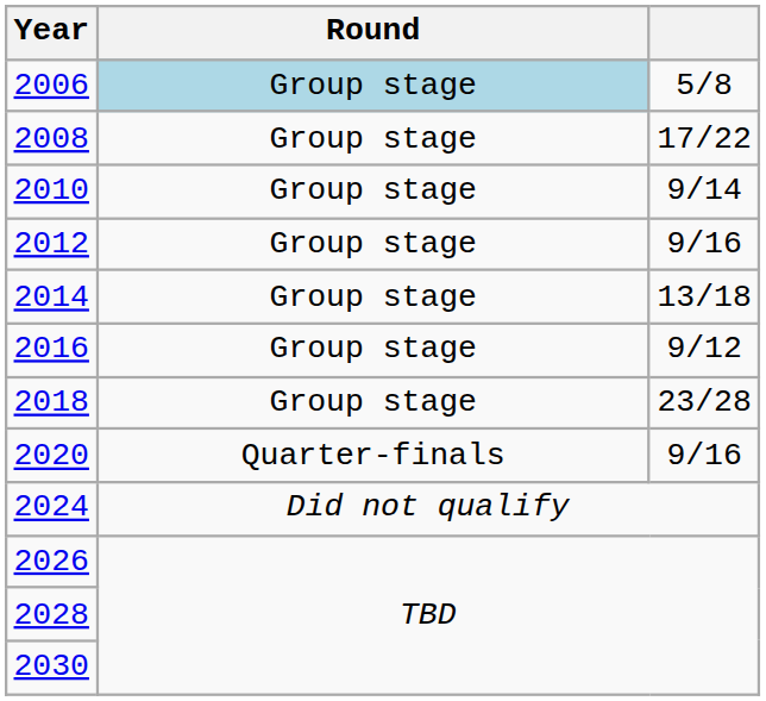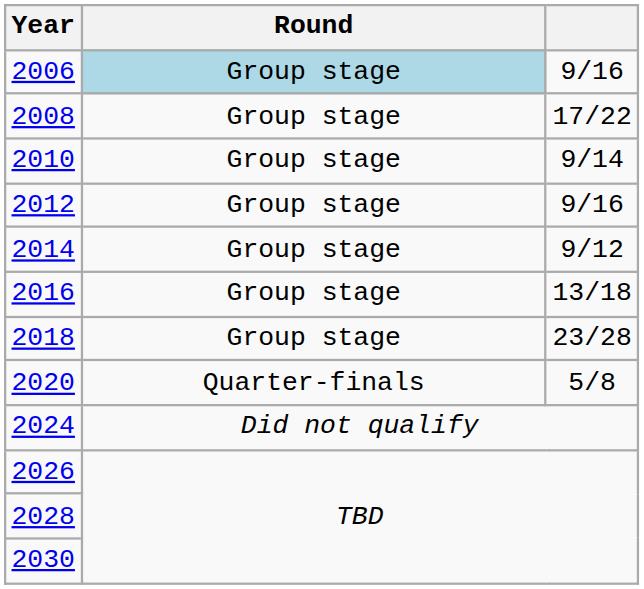 <table class="wikitable" style="text-align: center; font-size:90%">
 <tr>
 <th>Year</th>
 <th style="width:200px">Round</th>
 <th></th>
 </tr>
 <tr>
 <td><a href='#'>2006</a></td>
 <td style="background: lightblue;">Group stage</td>
-<td>5/8</td>
+<td>9/16</td>
 </tr>
 <tr>
 <td><a href='#'>2008</a></td>
 <td>Group stage</td>
 <td>17/22</td>
 </tr>
 <tr>
 <td><a href='#'>2010</a></td>
 <td>Group stage</td>
 <td>9/14</td>
 </tr>
 <tr>
 <td><a href='#'>2012</a></td>
 <td>Group stage</td>
 <td>9/16</td>
 </tr>
 <tr>
 <td><a href='#'>2014</a></td>
 <td>Group stage</td>
-<td>13/18</td>
+<td>9/12</td>
 </tr>
 <tr>
 <td><a href='#'>2016</a></td>
 <td>Group stage</td>
-<td>9/12</td>
+<td>13/18</td>
 </tr>
 <tr>
 <td><a href='#'>2018</a></td>
 <td>Group stage</td>
 <td>23/28</td>
 </tr>
 <tr>
 <td><a href='#'>2020</a></td>
 <td>Quarter-finals</td>
-<td>9/16</td>
+<td>5/8</td>
 </tr>
 <tr>
 <td><a href='#'>2024</a></td>
 <td colspan="2"><em>Did not qualify</em></td>
 </tr>
 <tr>
 <td><a href='#'>2026</a></td>
 <td colspan="2" rowspan="3"><em>TBD</em></td>
 </tr>
 <tr>
 <td><a href='#'>2028</a></td>
 </tr>
 <tr>
 <td><a href='#'>2030</a></td>
 </tr>
 </table>
